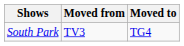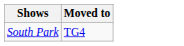 <table class="wikitable">
 <tr>
 <th>Shows</th>
-<th>Moved from</th>
 <th>Moved to</th>
 </tr>
 <tr>
 <td><em><a href='#'>South Park</a></em></td>
-<td><a href='#'>TV3</a></td>
 <td><a href='#'>TG4</a></td>
 </tr>
 </table>
